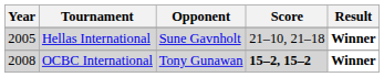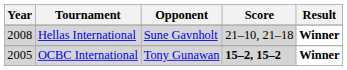 <table class="sortable wikitable" style="font-size: 90%;">
 <tr>
 <th>Year</th>
 <th>Tournament</th>
 <th>Opponent</th>
 <th>Score</th>
 <th>Result</th>
 </tr>
 <tr>
 </tr>
 <tr style="background:#D5D5D5">
-<td align="center">2005</td>
+<td align="center">2008</td>
 <td align="left"><a href='#'>Hellas International</a></td>
 <td align="left"> <a href='#'>Sune Gavnholt</a></td>
 <td align="left">21–10, 21–18</td>
 <td style="text-align:left; background:white"> <strong>Winner</strong></td>
 </tr>
 <tr>
 </tr>
 <tr style="background:#D5D5D5">
-<td align="center">2008</td>
+<td align="center">2005</td>
 <td align="left"><a href='#'>OCBC International</a></td>
 <td align="left"> <a href='#'>Tony Gunawan</a></td>
 <td align="left"><strong>15–2, 15–2</strong></td>
 <td style="text-align:left; background:white"> <strong>Winner</strong></td>
 </tr>
 </table>
